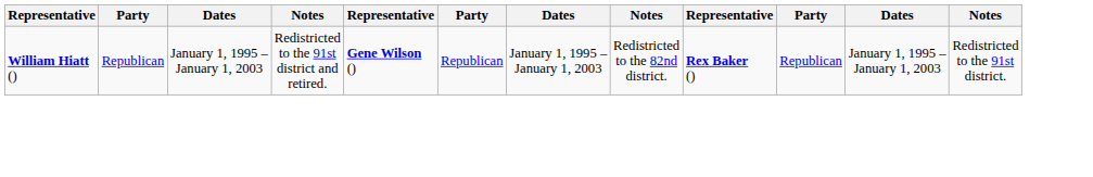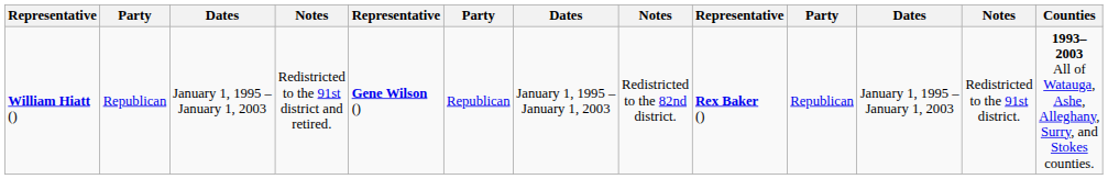 <table class=wikitable style="text-align:center">
 <tr>
 <th>Representative</th>
 <th>Party</th>
 <th>Dates</th>
 <th>Notes</th>
 <th>Representative</th>
 <th>Party</th>
 <th>Dates</th>
 <th>Notes</th>
 <th>Representative</th>
 <th>Party</th>
 <th>Dates</th>
 <th>Notes</th>
+<th>Counties</th>
 </tr>
 <tr style="height:3em">
 <td align=left><br><strong><a href='#'>William Hiatt</a></strong><br>()</td>
 <td><a href='#'>Republican</a></td>
 <td nowrap>January 1, 1995 – <br> January 1, 2003</td>
 <td>Redistricted to the <a href='#'>91st</a> district and retired.</td>
 <td align=left><strong><a href='#'>Gene Wilson</a></strong><br>()</td>
 <td><a href='#'>Republican</a></td>
 <td nowrap>January 1, 1995 – <br> January 1, 2003</td>
 <td>Redistricted to the <a href='#'>82nd</a> district.</td>
 <td align=left><br><strong><a href='#'>Rex Baker</a></strong><br>()</td>
 <td><a href='#'>Republican</a></td>
 <td nowrap>January 1, 1995 – <br> January 1, 2003</td>
 <td>Redistricted to the <a href='#'>91st</a> district.</td>
+<td><strong>1993–2003</strong> <br> All of <a href='#'>Watauga</a>, <a href='#'>Ashe</a>, <a href='#'>Alleghany</a>, <a href='#'>Surry</a>, and <a href='#'>Stokes</a> counties.</td>
 </tr>
 </table>
